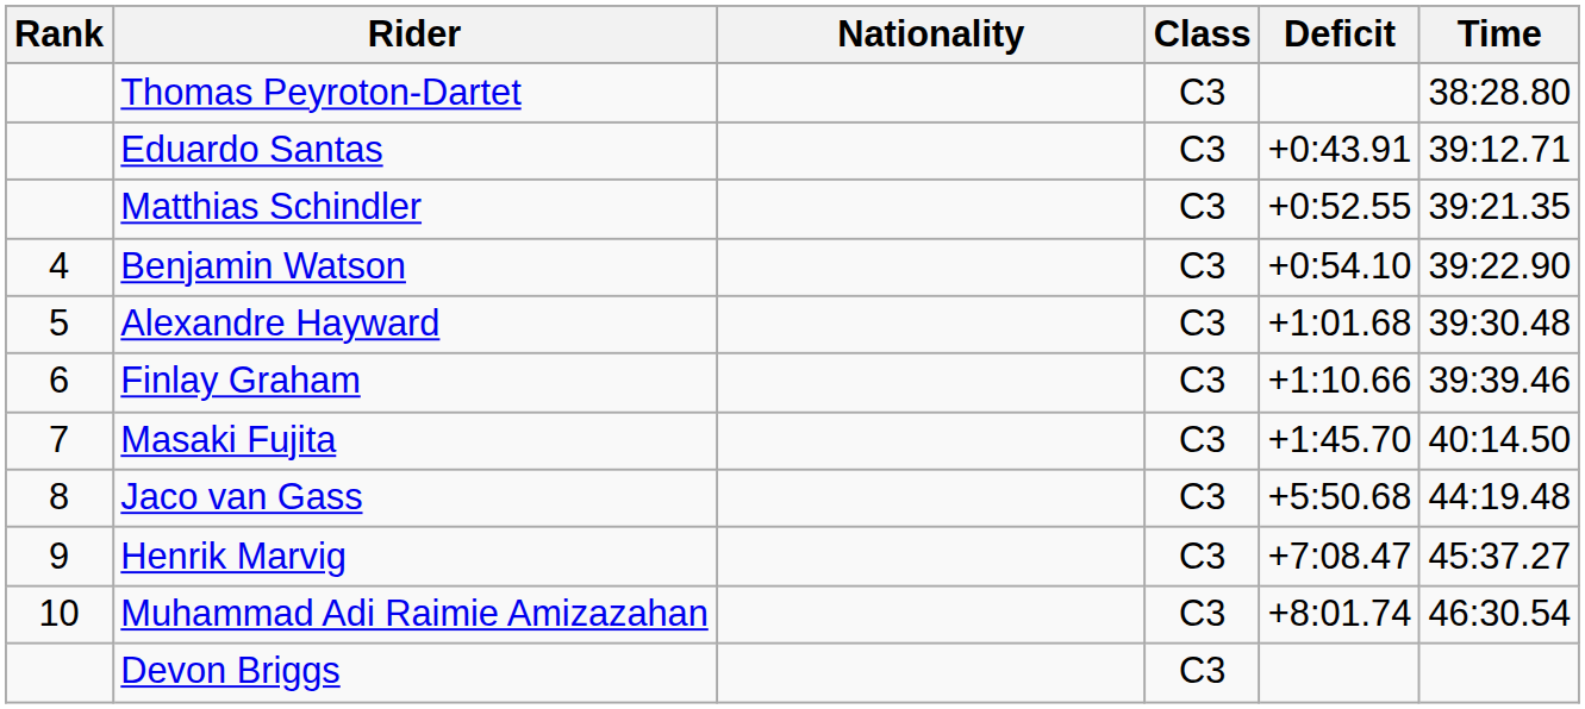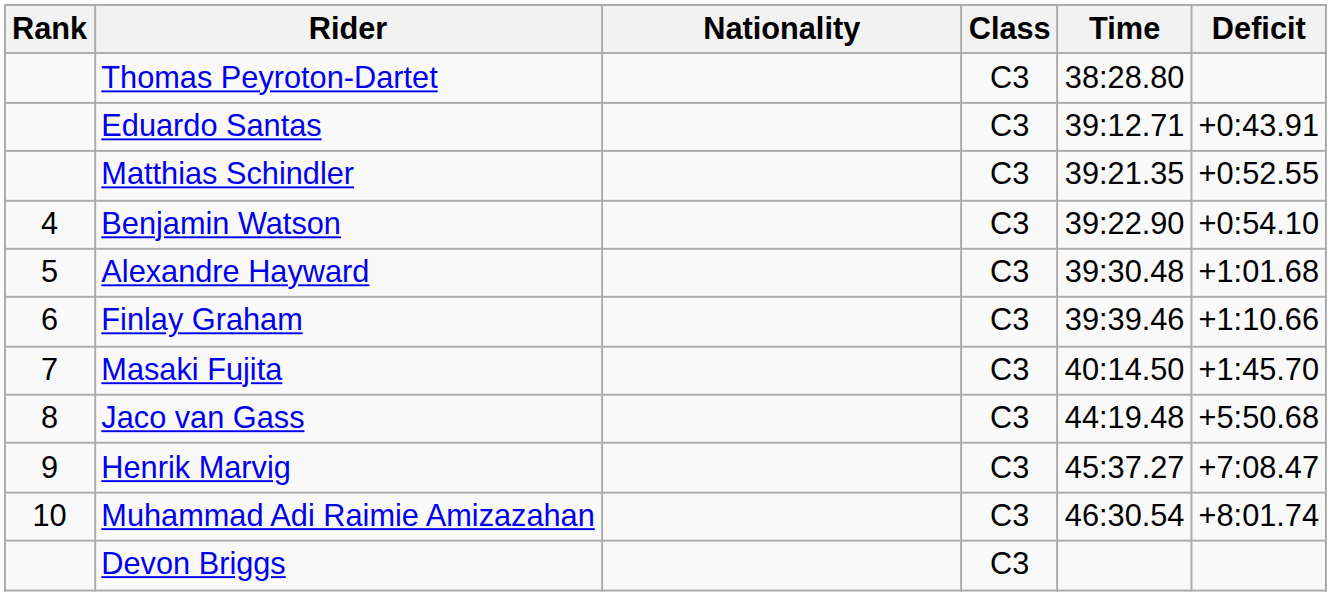 <table class="wikitable sortable" style="text-align:center">
 <tr>
 <th width=20>Rank</th>
 <th>Rider</th>
 <th width="180">Nationality</th>
 <th>Class</th>
+<th>Time</th>
 <th>Deficit</th>
-<th>Time</th>
 </tr>
 <tr>
 <td></td>
 <td align="left"><a href='#'>Thomas Peyroton-Dartet</a></td>
 <td align="left"></td>
 <td>C3</td>
+<td>38:28.80</td>
 <td></td>
-<td>38:28.80</td>
 </tr>
 <tr>
 <td></td>
 <td align="left"><a href='#'>Eduardo Santas</a></td>
 <td align="left"></td>
 <td>C3</td>
+<td>39:12.71</td>
 <td>+0:43.91</td>
-<td>39:12.71</td>
 </tr>
 <tr>
 <td></td>
 <td align="left"><a href='#'>Matthias Schindler</a></td>
 <td align="left"></td>
 <td>C3</td>
+<td>39:21.35</td>
 <td>+0:52.55</td>
-<td>39:21.35</td>
 </tr>
 <tr>
 <td>4</td>
 <td align="left"><a href='#'>Benjamin Watson</a></td>
 <td align="left"></td>
 <td>C3</td>
+<td>39:22.90</td>
 <td>+0:54.10</td>
-<td>39:22.90</td>
 </tr>
 <tr>
 <td>5</td>
 <td align="left"><a href='#'>Alexandre Hayward</a></td>
 <td align="left"></td>
 <td>C3</td>
+<td>39:30.48</td>
 <td>+1:01.68</td>
-<td>39:30.48</td>
 </tr>
 <tr>
 <td>6</td>
 <td align="left"><a href='#'>Finlay Graham</a></td>
 <td align=left></td>
 <td>C3</td>
+<td>39:39.46</td>
 <td>+1:10.66</td>
-<td>39:39.46</td>
 </tr>
 <tr>
 <td>7</td>
 <td align="left"><a href='#'>Masaki Fujita</a></td>
 <td align="left"></td>
 <td>C3</td>
+<td>40:14.50</td>
 <td>+1:45.70</td>
-<td>40:14.50</td>
 </tr>
 <tr>
 <td>8</td>
 <td align="left"><a href='#'>Jaco van Gass</a></td>
 <td align="left"></td>
 <td>C3</td>
+<td>44:19.48</td>
 <td>+5:50.68</td>
-<td>44:19.48</td>
 </tr>
 <tr>
 <td>9</td>
 <td align="left"><a href='#'>Henrik Marvig</a></td>
 <td align="left"></td>
 <td>C3</td>
+<td>45:37.27</td>
 <td>+7:08.47</td>
-<td>45:37.27</td>
 </tr>
 <tr>
 <td>10</td>
 <td align="left"><a href='#'>Muhammad Adi Raimie Amizazahan</a></td>
 <td align="left"></td>
 <td>C3</td>
+<td>46:30.54</td>
 <td>+8:01.74</td>
-<td>46:30.54</td>
 </tr>
 <tr>
 <td></td>
 <td align="left"><a href='#'>Devon Briggs</a></td>
 <td align=left></td>
 <td>C3</td>
 <td></td>
 <td></td>
 </tr>
 </table>
